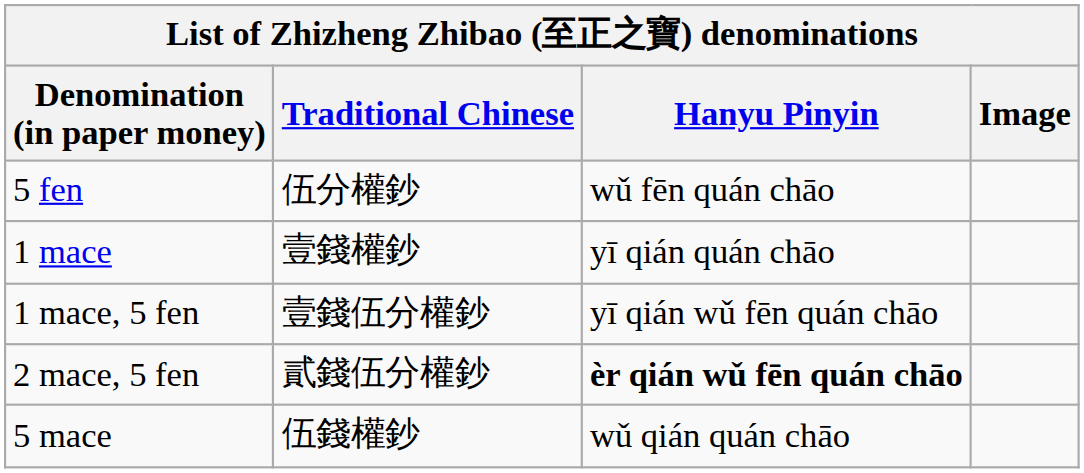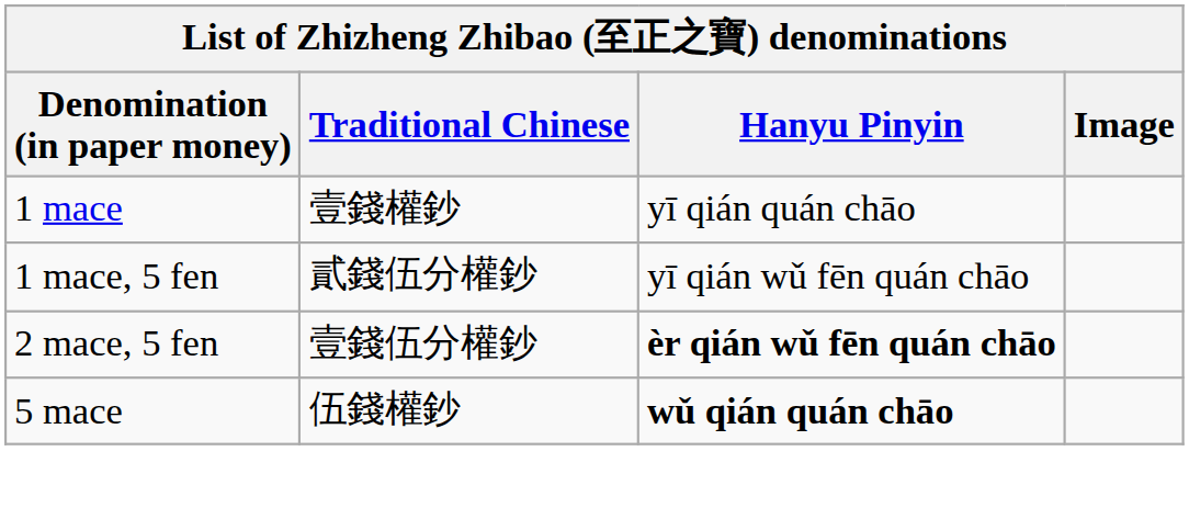 <table class="wikitable" style="font-size: 100%">
 <tr>
 <th colspan=4>List of Zhizheng Zhibao (至正之寶) denominations</th>
 </tr>
 <tr>
 <th>Denomination<br>(in paper money)</th>
 <th><a href='#'>Traditional Chinese</a></th>
 <th><a href='#'>Hanyu Pinyin</a></th>
 <th>Image</th>
 </tr>
 <tr>
-<td>5 <a href='#'>fen</a></td>
-<td>伍分權鈔</td>
-<td>wǔ fēn quán chāo</td>
-<td></td>
-</tr>
-<tr>
 <td>1 <a href='#'>mace</a></td>
 <td>壹錢權鈔</td>
 <td>yī qián quán chāo</td>
 <td></td>
 </tr>
 <tr>
 <td>1 mace, 5 fen</td>
-<td>壹錢伍分權鈔</td>
+<td>貳錢伍分權鈔</td>
 <td>yī qián wǔ fēn quán chāo</td>
 <td></td>
 </tr>
 <tr>
 <td>2 mace, 5 fen</td>
-<td>貳錢伍分權鈔</td>
+<td>壹錢伍分權鈔</td>
 <td><strong>èr qián wǔ fēn quán chāo</strong></td>
 <td></td>
 </tr>
 <tr>
 <td>5 mace</td>
 <td>伍錢權鈔</td>
-<td>wǔ qián quán chāo</td>
+<td><strong>wǔ qián quán chāo</strong></td>
 <td></td>
 </tr>
 </table>
